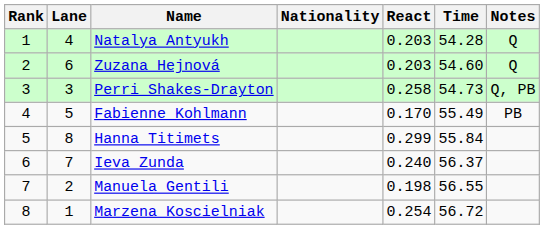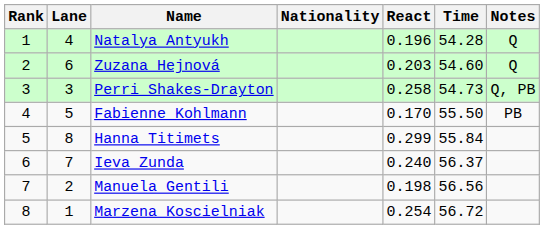 <table class="wikitable sortable" style="text-align:center">
 <tr>
 <th>Rank</th>
 <th>Lane</th>
 <th>Name</th>
 <th>Nationality</th>
 <th>React</th>
 <th>Time</th>
 <th>Notes</th>
 </tr>
 <tr bgcolor=ccffcc>
 <td>1</td>
 <td>4</td>
 <td align="left"><a href='#'>Natalya Antyukh</a></td>
 <td align=left></td>
-<td>0.203</td>
+<td>0.196</td>
 <td>54.28</td>
 <td>Q</td>
 </tr>
 <tr bgcolor=ccffcc>
 <td>2</td>
 <td>6</td>
 <td align="left"><a href='#'>Zuzana Hejnová</a></td>
 <td align=left></td>
 <td>0.203</td>
 <td>54.60</td>
 <td>Q</td>
 </tr>
 <tr bgcolor=ccffcc>
 <td>3</td>
 <td>3</td>
 <td align="left"><a href='#'>Perri Shakes-Drayton</a></td>
 <td align=left></td>
 <td>0.258</td>
 <td>54.73</td>
 <td>Q, PB</td>
 </tr>
 <tr>
 <td>4</td>
 <td>5</td>
 <td align="left"><a href='#'>Fabienne Kohlmann</a></td>
 <td align=left></td>
 <td>0.170</td>
-<td>55.49</td>
+<td>55.50</td>
 <td>PB</td>
 </tr>
 <tr>
 <td>5</td>
 <td>8</td>
 <td align="left"><a href='#'>Hanna Titimets</a></td>
 <td align=left></td>
 <td>0.299</td>
 <td>55.84</td>
 <td></td>
 </tr>
 <tr>
 <td>6</td>
 <td>7</td>
 <td align="left"><a href='#'>Ieva Zunda</a></td>
 <td align=left></td>
 <td>0.240</td>
 <td>56.37</td>
 <td></td>
 </tr>
 <tr>
 <td>7</td>
 <td>2</td>
 <td align="left"><a href='#'>Manuela Gentili</a></td>
 <td align=left></td>
 <td>0.198</td>
-<td>56.55</td>
+<td>56.56</td>
 <td></td>
 </tr>
 <tr ś>
 <td>8</td>
 <td>1</td>
 <td align="left"><a href='#'>Marzena Koscielniak</a></td>
 <td align=left></td>
 <td>0.254</td>
 <td>56.72</td>
 <td></td>
 </tr>
 </table>
